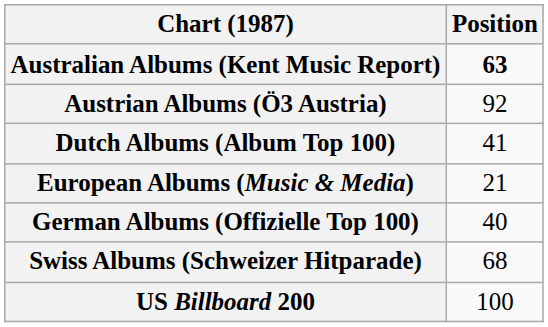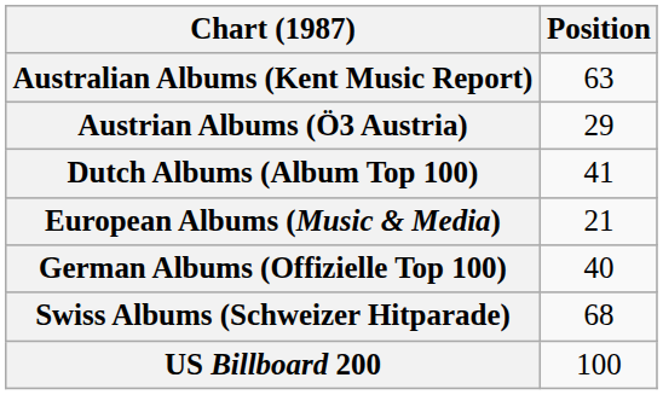 <table class="wikitable sortable plainrowheaders" style="text-align:center">
 <tr>
 <th scope="col">Chart (1987)</th>
 <th scope="col">Position</th>
 </tr>
 <tr>
 <th scope="row">Australian Albums (Kent Music Report)</th>
-<td><strong>63</strong></td>
+<td>63</td>
 </tr>
 <tr>
 <th scope="row">Austrian Albums (Ö3 Austria)</th>
-<td>92</td>
+<td>29</td>
 </tr>
 <tr>
 <th scope="row">Dutch Albums (Album Top 100)</th>
 <td>41</td>
 </tr>
 <tr>
 <th scope="row">European Albums (<em>Music & Media</em>)</th>
 <td>21</td>
 </tr>
 <tr>
 <th scope="row">German Albums (Offizielle Top 100)</th>
 <td>40</td>
 </tr>
 <tr>
 <th scope="row">Swiss Albums (Schweizer Hitparade)</th>
 <td>68</td>
 </tr>
 <tr>
 <th scope="row">US <em>Billboard</em> 200</th>
 <td>100</td>
 </tr>
 </table>
